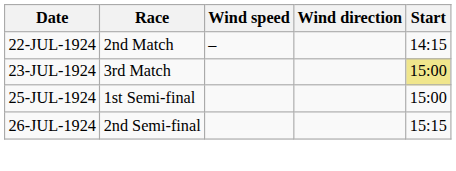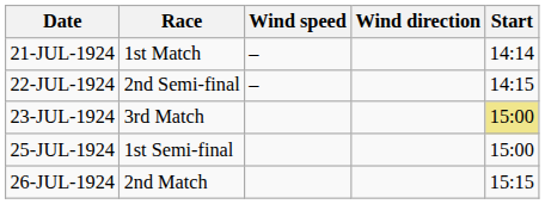 <table class="wikitable" style="text-align:left; font-size:90%">
 <tr>
 <th>Date</th>
 <th>Race</th>
 <th>Wind speed</th>
 <th>Wind direction</th>
 <th>Start</th>
 </tr>
 <tr>
+<td>21-JUL-1924</td>
+<td>1st Match</td>
+<td> – </td>
+<td align=center></td>
+<td>14:14</td>
+</tr>
+<tr>
 <td>22-JUL-1924</td>
-<td>2nd Match</td>
+<td>2nd Semi-final</td>
 <td> – </td>
 <td align=center></td>
 <td>14:15</td>
 </tr>
 <tr>
 <td>23-JUL-1924</td>
 <td>3rd Match</td>
 <td></td>
 <td align=center></td>
 <td style="background: khaki;">15:00</td>
 </tr>
 <tr>
 <td>25-JUL-1924</td>
 <td>1st Semi-final</td>
 <td></td>
 <td align=center></td>
 <td>15:00</td>
 </tr>
 <tr>
 <td>26-JUL-1924</td>
-<td>2nd Semi-final</td>
+<td>2nd Match</td>
 <td></td>
 <td align=center></td>
 <td>15:15</td>
 </tr>
 </table>
